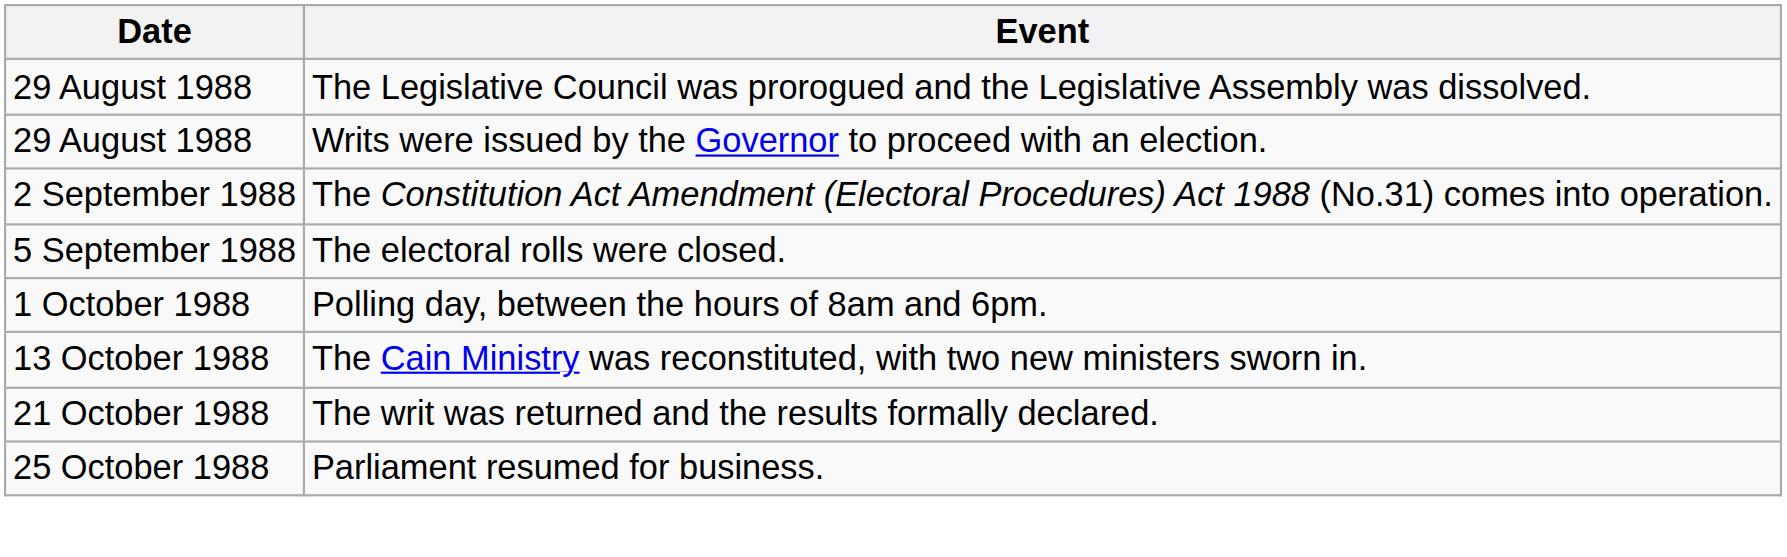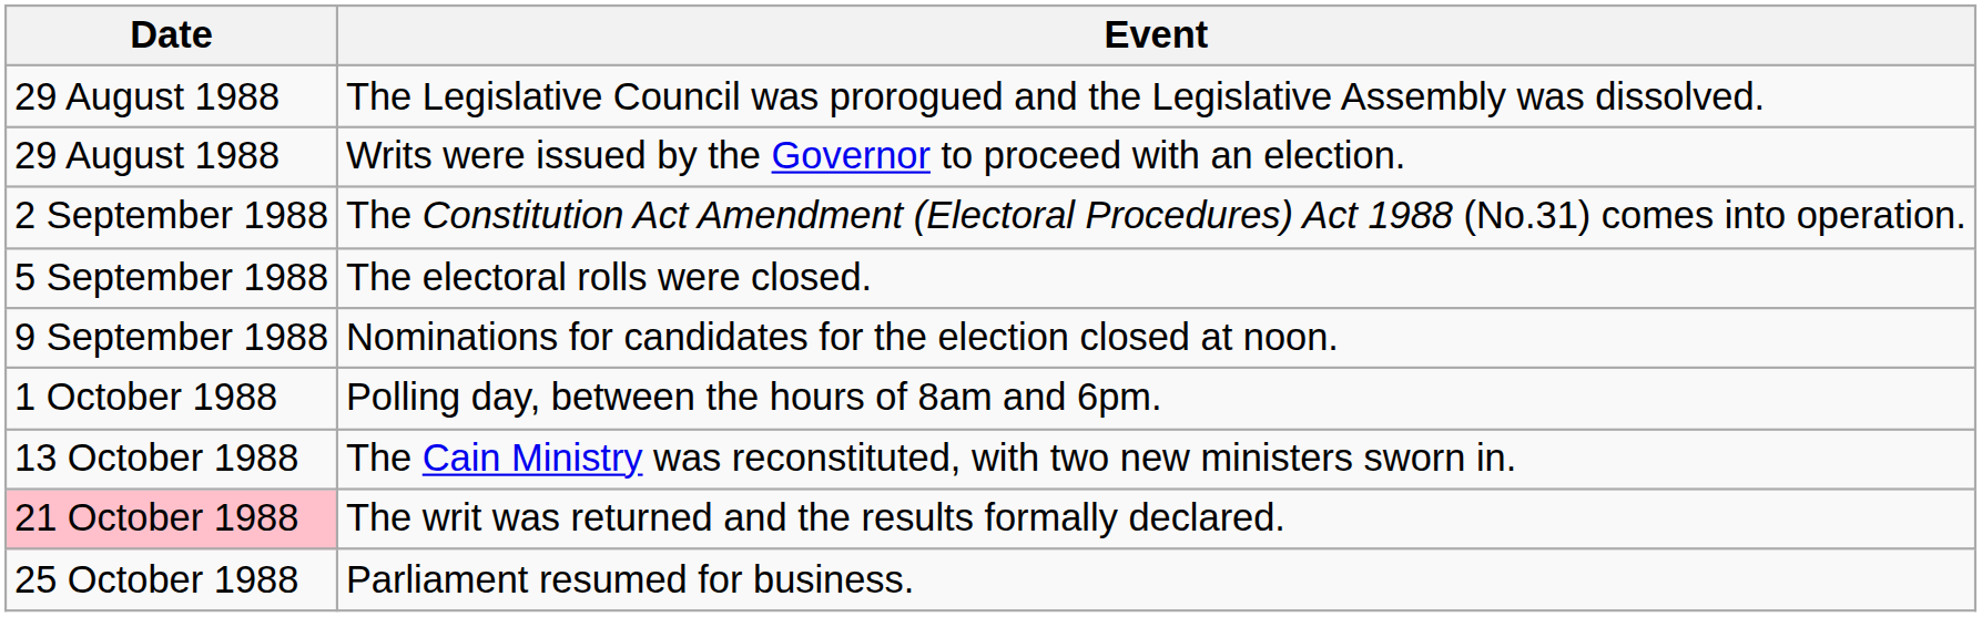 <table class="wikitable">
 <tr>
 <th>Date</th>
 <th>Event</th>
 </tr>
 <tr>
 <td>29 August 1988</td>
 <td>The Legislative Council was prorogued and the Legislative Assembly was dissolved.</td>
 </tr>
 <tr>
 <td>29 August 1988</td>
 <td>Writs were issued by the <a href='#'>Governor</a> to proceed with an election.</td>
 </tr>
 <tr>
 <td>2 September 1988</td>
 <td>The <em>Constitution Act Amendment (Electoral Procedures) Act 1988</em> (No.31) comes into operation.</td>
 </tr>
 <tr>
 <td>5 September 1988</td>
 <td>The electoral rolls were closed.</td>
 </tr>
 <tr>
+<td>9 September 1988</td>
+<td>Nominations for candidates for the election closed at noon.</td>
+</tr>
+<tr>
 <td>1 October 1988</td>
 <td>Polling day, between the hours of 8am and 6pm.</td>
 </tr>
 <tr>
 <td>13 October 1988</td>
 <td>The <a href='#'>Cain Ministry</a> was reconstituted, with two new ministers sworn in.</td>
 </tr>
 <tr>
-<td>21 October 1988</td>
+<td style="background: pink;">21 October 1988</td>
 <td>The writ was returned and the results formally declared.</td>
 </tr>
 <tr>
 <td>25 October 1988</td>
 <td>Parliament resumed for business.</td>
 </tr>
 </table>
